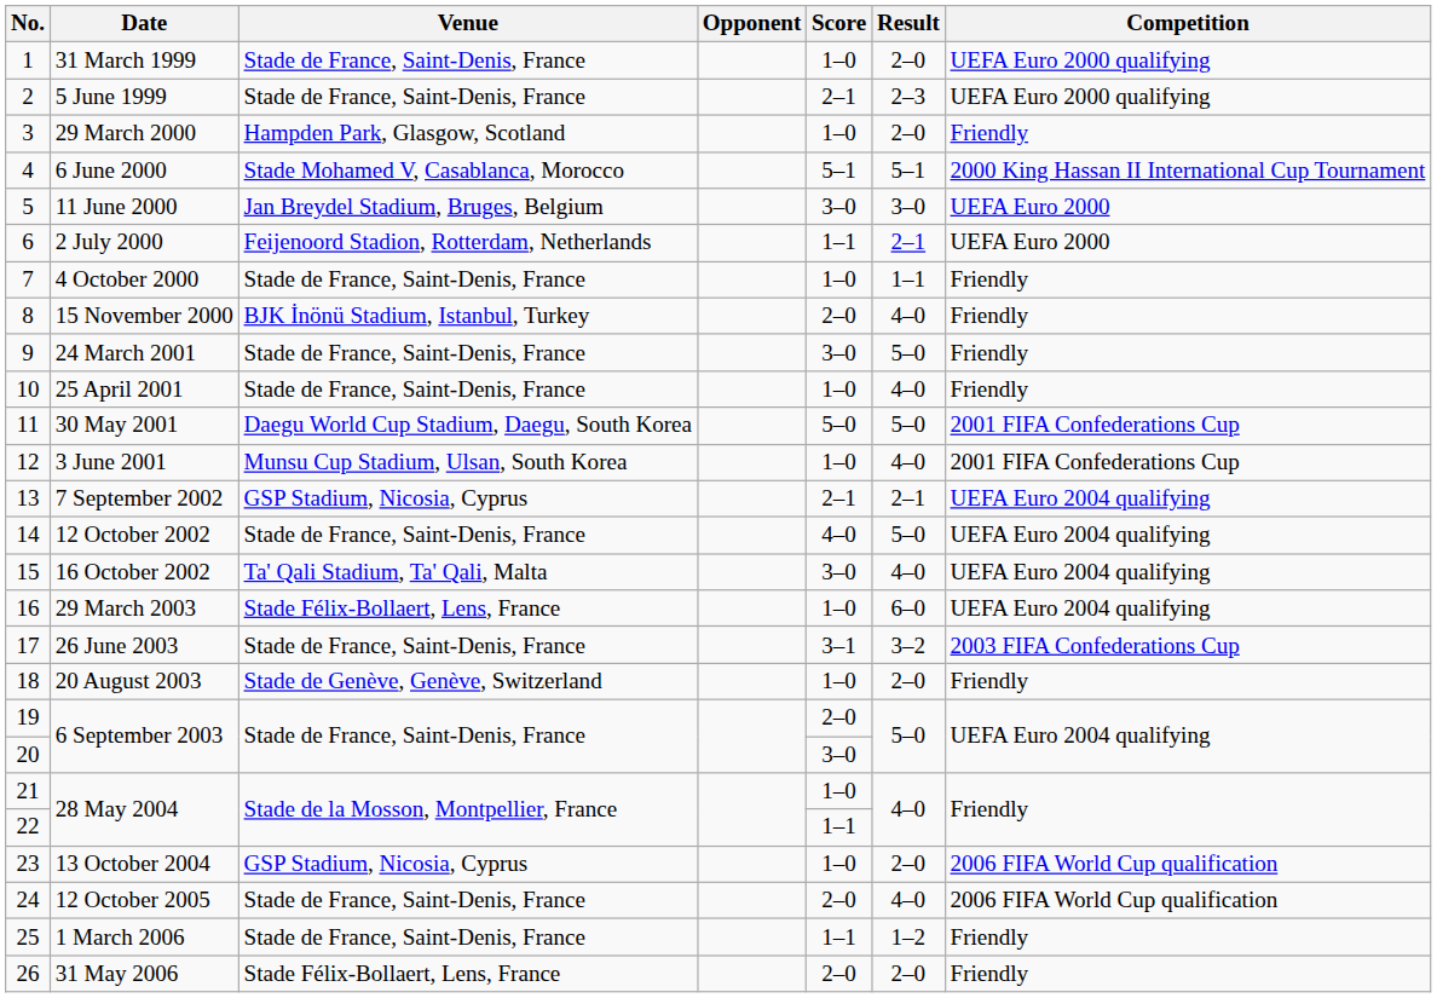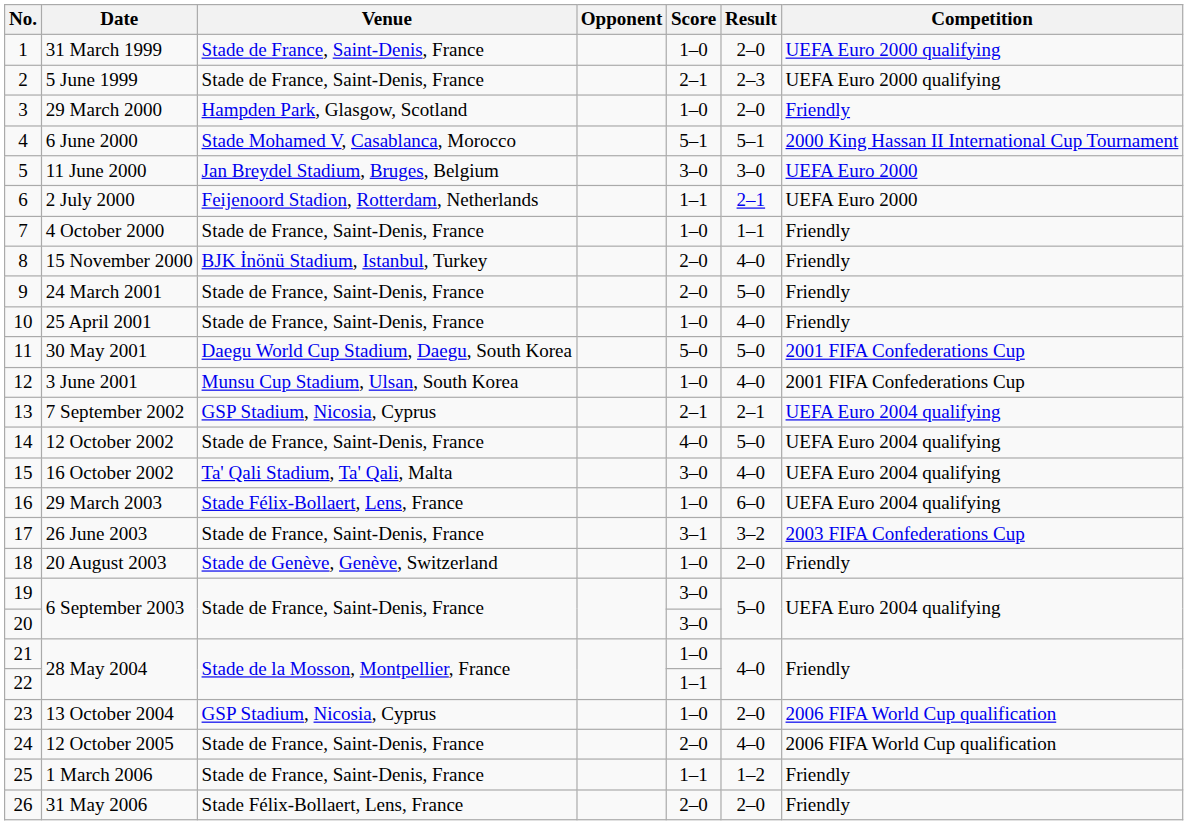 <table class="wikitable sortable">
 <tr>
 <th scope="col">No.</th>
 <th scope="col">Date</th>
 <th scope="col">Venue</th>
 <th scope="col">Opponent</th>
 <th scope="col">Score</th>
 <th scope="col">Result</th>
 <th scope="col">Competition</th>
 </tr>
 <tr>
 <td align="center">1</td>
 <td>31 March 1999</td>
 <td><a href='#'>Stade de France</a>, <a href='#'>Saint-Denis</a>, France</td>
 <td></td>
 <td align="center">1–0</td>
 <td align="center">2–0</td>
 <td><a href='#'>UEFA Euro 2000 qualifying</a></td>
 </tr>
 <tr>
 <td align="center">2</td>
 <td>5 June 1999</td>
 <td>Stade de France, Saint-Denis, France</td>
 <td></td>
 <td align="center">2–1</td>
 <td align="center">2–3</td>
 <td>UEFA Euro 2000 qualifying</td>
 </tr>
 <tr>
 <td align="center">3</td>
 <td>29 March 2000</td>
 <td><a href='#'>Hampden Park</a>, Glasgow, Scotland</td>
 <td></td>
 <td align="center">1–0</td>
 <td align="center">2–0</td>
 <td><a href='#'>Friendly</a></td>
 </tr>
 <tr>
 <td align="center">4</td>
 <td>6 June 2000</td>
 <td><a href='#'>Stade Mohamed V</a>, <a href='#'>Casablanca</a>, Morocco</td>
 <td></td>
 <td align="center">5–1</td>
 <td align="center">5–1</td>
 <td><a href='#'>2000 King Hassan II International Cup Tournament</a></td>
 </tr>
 <tr>
 <td align="center">5</td>
 <td>11 June 2000</td>
 <td><a href='#'>Jan Breydel Stadium</a>, <a href='#'>Bruges</a>, Belgium</td>
 <td></td>
 <td align="center">3–0</td>
 <td align="center">3–0</td>
 <td><a href='#'>UEFA Euro 2000</a></td>
 </tr>
 <tr>
 <td align="center">6</td>
 <td>2 July 2000</td>
 <td><a href='#'>Feijenoord Stadion</a>, <a href='#'>Rotterdam</a>, Netherlands</td>
 <td></td>
 <td align="center">1–1</td>
 <td align="center"><a href='#'>2–1</a></td>
 <td>UEFA Euro 2000</td>
 </tr>
 <tr>
 <td align="center">7</td>
 <td>4 October 2000</td>
 <td>Stade de France, Saint-Denis, France</td>
 <td></td>
 <td align="center">1–0</td>
 <td align="center">1–1</td>
 <td>Friendly</td>
 </tr>
 <tr>
 <td align="center">8</td>
 <td>15 November 2000</td>
 <td><a href='#'>BJK İnönü Stadium</a>, <a href='#'>Istanbul</a>, Turkey</td>
 <td></td>
 <td align="center">2–0</td>
 <td align="center">4–0</td>
 <td>Friendly</td>
 </tr>
 <tr>
 <td align="center">9</td>
 <td>24 March 2001</td>
 <td>Stade de France, Saint-Denis, France</td>
 <td></td>
-<td align="center">3–0</td>
+<td align="center">2–0</td>
 <td align="center">5–0</td>
 <td>Friendly</td>
 </tr>
 <tr>
 <td align="center">10</td>
 <td>25 April 2001</td>
 <td>Stade de France, Saint-Denis, France</td>
 <td></td>
 <td align="center">1–0</td>
 <td align="center">4–0</td>
 <td>Friendly</td>
 </tr>
 <tr>
 <td align="center">11</td>
 <td>30 May 2001</td>
 <td><a href='#'>Daegu World Cup Stadium</a>, <a href='#'>Daegu</a>, South Korea</td>
 <td></td>
 <td align="center">5–0</td>
 <td align="center">5–0</td>
 <td><a href='#'>2001 FIFA Confederations Cup</a></td>
 </tr>
 <tr>
 <td align="center">12</td>
 <td>3 June 2001</td>
 <td><a href='#'>Munsu Cup Stadium</a>, <a href='#'>Ulsan</a>, South Korea</td>
 <td></td>
 <td align="center">1–0</td>
 <td align="center">4–0</td>
 <td>2001 FIFA Confederations Cup</td>
 </tr>
 <tr>
 <td align="center">13</td>
 <td>7 September 2002</td>
 <td><a href='#'>GSP Stadium</a>, <a href='#'>Nicosia</a>, Cyprus</td>
 <td></td>
 <td align="center">2–1</td>
 <td align="center">2–1</td>
 <td><a href='#'>UEFA Euro 2004 qualifying</a></td>
 </tr>
 <tr>
 <td align="center">14</td>
 <td>12 October 2002</td>
 <td>Stade de France, Saint-Denis, France</td>
 <td></td>
 <td align="center">4–0</td>
 <td align="center">5–0</td>
 <td>UEFA Euro 2004 qualifying</td>
 </tr>
 <tr>
 <td align="center">15</td>
 <td>16 October 2002</td>
 <td><a href='#'>Ta' Qali Stadium</a>, <a href='#'>Ta' Qali</a>, Malta</td>
 <td></td>
 <td align="center">3–0</td>
 <td align="center">4–0</td>
 <td>UEFA Euro 2004 qualifying</td>
 </tr>
 <tr>
 <td align="center">16</td>
 <td>29 March 2003</td>
 <td><a href='#'>Stade Félix-Bollaert</a>, <a href='#'>Lens</a>, France</td>
 <td></td>
 <td align="center">1–0</td>
 <td align="center">6–0</td>
 <td>UEFA Euro 2004 qualifying</td>
 </tr>
 <tr>
 <td align="center">17</td>
 <td>26 June 2003</td>
 <td>Stade de France, Saint-Denis, France</td>
 <td></td>
 <td align="center">3–1</td>
 <td align="center">3–2</td>
 <td><a href='#'>2003 FIFA Confederations Cup</a></td>
 </tr>
 <tr>
 <td align="center">18</td>
 <td>20 August 2003</td>
 <td><a href='#'>Stade de Genève</a>, <a href='#'>Genève</a>, Switzerland</td>
 <td></td>
 <td align="center">1–0</td>
 <td align="center">2–0</td>
 <td>Friendly</td>
 </tr>
 <tr>
 <td align="center">19</td>
 <td rowspan="2">6 September 2003</td>
 <td rowspan="2">Stade de France, Saint-Denis, France</td>
 <td rowspan="2"></td>
-<td align="center">2–0</td>
+<td align="center">3–0</td>
 <td rowspan="2" align="center">5–0</td>
 <td rowspan="2">UEFA Euro 2004 qualifying</td>
 </tr>
 <tr>
 <td align="center">20</td>
 <td align="center">3–0</td>
 </tr>
 <tr>
 <td align="center">21</td>
 <td rowspan="2">28 May 2004</td>
 <td rowspan="2"><a href='#'>Stade de la Mosson</a>, <a href='#'>Montpellier</a>, France</td>
 <td rowspan="2"></td>
 <td align="center">1–0</td>
 <td rowspan="2" align="center">4–0</td>
 <td rowspan="2">Friendly</td>
 </tr>
 <tr>
 <td align="center">22</td>
 <td align="center">1–1</td>
 </tr>
 <tr>
 <td align="center">23</td>
 <td>13 October 2004</td>
 <td><a href='#'>GSP Stadium</a>, <a href='#'>Nicosia</a>, Cyprus</td>
 <td></td>
 <td align="center">1–0</td>
 <td align="center">2–0</td>
 <td><a href='#'>2006 FIFA World Cup qualification</a></td>
 </tr>
 <tr>
 <td align="center">24</td>
 <td>12 October 2005</td>
 <td>Stade de France, Saint-Denis, France</td>
 <td></td>
 <td align="center">2–0</td>
 <td align="center">4–0</td>
 <td>2006 FIFA World Cup qualification</td>
 </tr>
 <tr>
 <td align="center">25</td>
 <td>1 March 2006</td>
 <td>Stade de France, Saint-Denis, France</td>
 <td></td>
 <td align="center">1–1</td>
 <td align="center">1–2</td>
 <td>Friendly</td>
 </tr>
 <tr>
 <td align="center">26</td>
 <td>31 May 2006</td>
 <td>Stade Félix-Bollaert, Lens, France</td>
 <td></td>
 <td align="center">2–0</td>
 <td align="center">2–0</td>
 <td>Friendly</td>
 </tr>
 </table>
